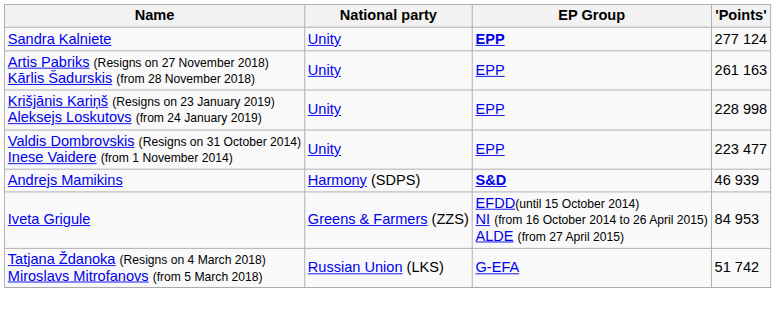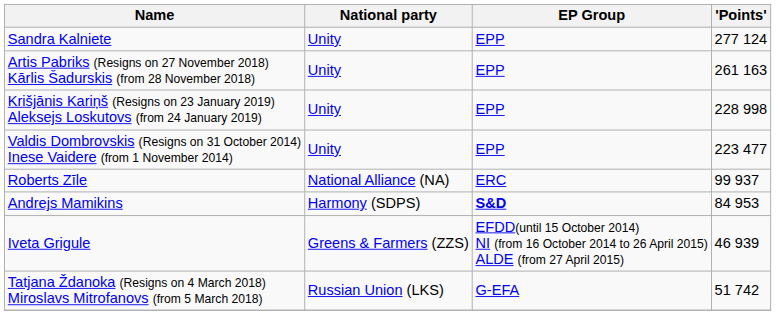 <table class="sortable wikitable">
 <tr>
 <th>Name</th>
 <th>National party</th>
 <th>EP Group</th>
 <th>'Points'</th>
 </tr>
 <tr>
 <td><a href='#'>Sandra Kalniete</a></td>
 <td> <a href='#'>Unity</a></td>
-<td><strong> <a href='#'>EPP</a></strong></td>
+<td> <a href='#'>EPP</a></td>
 <td>277 124</td>
 </tr>
 <tr>
 <td><a href='#'>Artis Pabriks</a> <small>(Resigns on 27 November 2018)</small><br><a href='#'>Kārlis Šadurskis</a> <small>(from 28 November 2018)</small></td>
 <td> <a href='#'>Unity</a></td>
 <td> <a href='#'>EPP</a></td>
 <td>261 163</td>
 </tr>
 <tr>
 <td><a href='#'>Krišjānis Kariņš</a> <small>(Resigns on 23 January 2019)</small><br><a href='#'>Aleksejs Loskutovs</a> <small>(from 24 January 2019)</small></td>
 <td> <a href='#'>Unity</a></td>
 <td> <a href='#'>EPP</a></td>
 <td>228 998</td>
 </tr>
 <tr>
 <td><a href='#'>Valdis Dombrovskis</a> <small>(Resigns on 31 October 2014)</small><br><a href='#'>Inese Vaidere</a> <small>(from 1 November 2014)</small></td>
 <td> <a href='#'>Unity</a></td>
 <td> <a href='#'>EPP</a></td>
 <td>223 477</td>
 </tr>
 <tr>
+<td><a href='#'>Roberts Zīle</a></td>
+<td> <a href='#'>National Alliance</a> (NA)</td>
+<td> <a href='#'>ERC</a></td>
+<td>99 937</td>
+</tr>
+<tr>
 <td><a href='#'>Andrejs Mamikins</a></td>
 <td> <a href='#'>Harmony</a> (SDPS)</td>
 <td><strong> <a href='#'>S&D</a></strong></td>
-<td>46 939</td>
+<td>84 953</td>
 </tr>
 <tr>
 <td><a href='#'>Iveta Grigule</a></td>
 <td> <a href='#'>Greens & Farmers</a> (ZZS)</td>
 <td> <a href='#'>EFDD</a><small>(until 15 October 2014)</small><br> <a href='#'>NI</a> <small>(from 16 October 2014 to 26 April 2015)</small><br> <a href='#'>ALDE</a> <small>(from 27 April 2015)</small></td>
-<td>84 953</td>
+<td>46 939</td>
 </tr>
 <tr>
 <td><a href='#'>Tatjana Ždanoka</a> <small>(Resigns on 4 March 2018)</small><br><a href='#'>Miroslavs Mitrofanovs</a> <small>(from 5 March 2018)</small></td>
 <td> <a href='#'>Russian Union</a> (LKS)</td>
 <td> <a href='#'>G-EFA</a></td>
 <td>51 742</td>
 </tr>
 <tr>
 </tr>
 </table>
